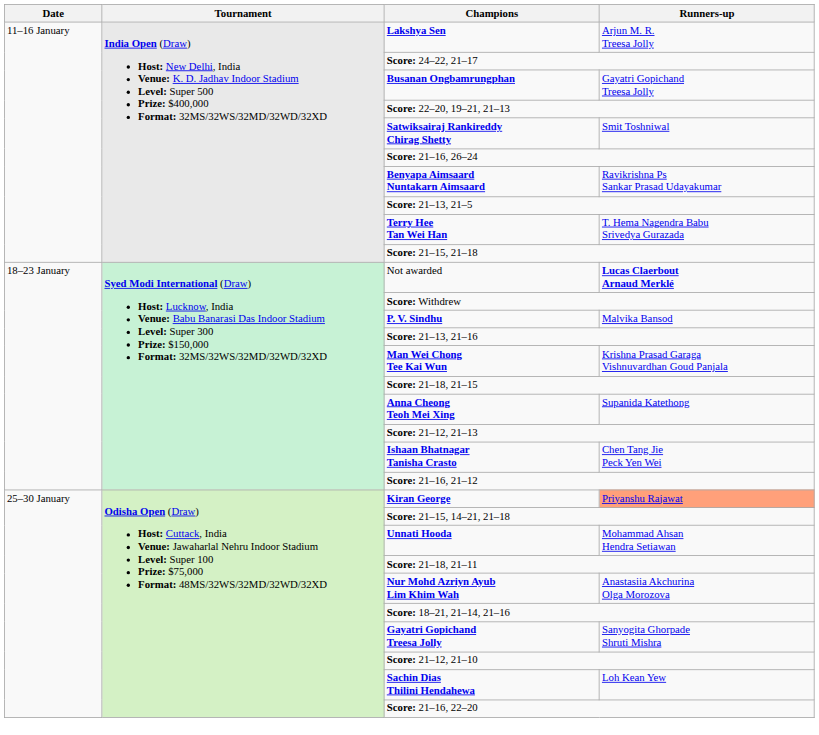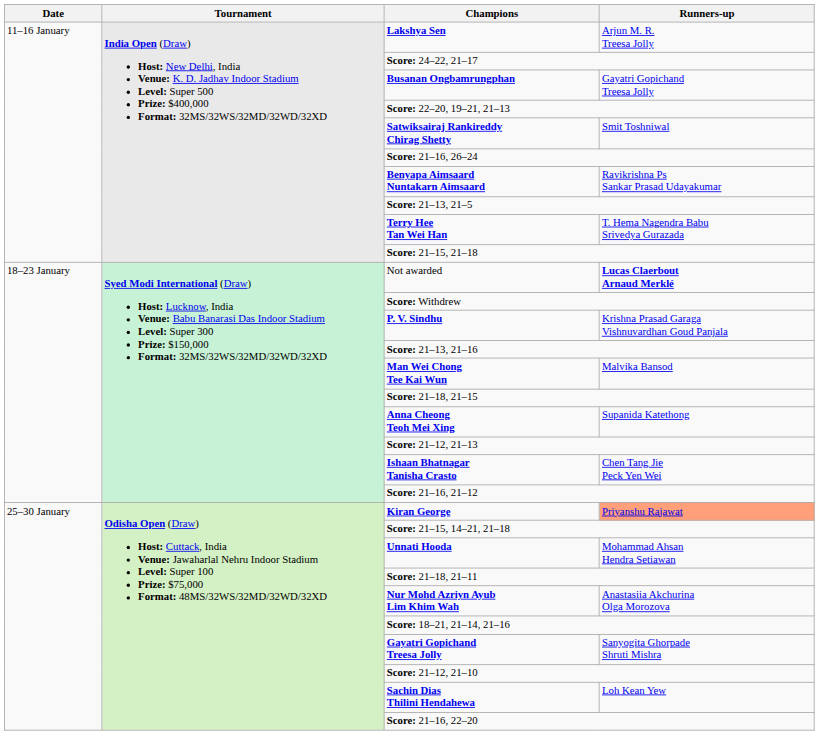 <table class="wikitable" style="font-size:80%">
 <tr>
 <th width="110">Date</th>
 <th width="330">Tournament</th>
 <th width="250">Champions</th>
 <th width="250">Runners-up</th>
 </tr>
 <tr valign=top>
 <td rowspan="10">11–16 January</td>
 <td bgcolor="#E9E9E9" rowspan="10"><br><strong><a href='#'>India Open</a></strong> (<a href='#'>Draw</a>)<ul><li><strong>Host:</strong> <a href='#'>New Delhi</a>, India</li><li><strong>Venue:</strong> <a href='#'>K. D. Jadhav Indoor Stadium</a></li><li><strong>Level:</strong> Super 500</li><li><strong>Prize:</strong> $400,000</li><li><strong>Format:</strong> 32MS/32WS/32MD/32WD/32XD</li></ul></td>
 <td><strong> <a href='#'>Lakshya Sen</a></strong></td>
 <td> <a href='#'>Arjun M. R.</a><br> <a href='#'>Treesa Jolly</a></td>
 </tr>
 <tr>
 <td colspan="2"><strong>Score:</strong> 24–22, 21–17</td>
 </tr>
 <tr valign="top">
 <td><strong> <a href='#'>Busanan Ongbamrungphan</a></strong></td>
 <td> <a href='#'>Gayatri Gopichand</a><br> <a href='#'>Treesa Jolly</a></td>
 </tr>
 <tr>
 <td colspan="2"><strong>Score:</strong> 22–20, 19–21, 21–13</td>
 </tr>
 <tr valign="top">
 <td><strong> <a href='#'>Satwiksairaj Rankireddy</a><br> <a href='#'>Chirag Shetty</a></strong></td>
 <td> <a href='#'>Smit Toshniwal</a></td>
 </tr>
 <tr>
 <td colspan="2"><strong>Score:</strong> 21–16, 26–24</td>
 </tr>
 <tr valign="top">
 <td><strong> <a href='#'>Benyapa Aimsaard</a><br> <a href='#'>Nuntakarn Aimsaard</a></strong></td>
 <td> <a href='#'>Ravikrishna Ps</a><br> <a href='#'>Sankar Prasad Udayakumar</a></td>
 </tr>
 <tr>
 <td colspan="2"><strong>Score:</strong> 21–13, 21–5</td>
 </tr>
 <tr valign="top">
 <td><strong> <a href='#'>Terry Hee</a><br> <a href='#'>Tan Wei Han</a></strong></td>
 <td> <a href='#'>T. Hema Nagendra Babu</a><br> <a href='#'>Srivedya Gurazada</a></td>
 </tr>
 <tr>
 <td colspan="2"><strong>Score:</strong> 21–15, 21–18</td>
 </tr>
 <tr valign="top">
 <td rowspan="10">18–23 January</td>
 <td bgcolor="#C7F2D5" rowspan="10"><br><strong><a href='#'>Syed Modi International</a></strong> (<a href='#'>Draw</a>)<ul><li><strong>Host:</strong> <a href='#'>Lucknow</a>, India</li><li><strong>Venue:</strong> <a href='#'>Babu Banarasi Das Indoor Stadium</a></li><li><strong>Level:</strong> Super 300</li><li><strong>Prize:</strong> $150,000</li><li><strong>Format:</strong> 32MS/32WS/32MD/32WD/32XD</li></ul></td>
 <td>Not awarded</td>
 <td><strong> <a href='#'>Lucas Claerbout</a><br> <a href='#'>Arnaud Merklé</a></strong></td>
 </tr>
 <tr>
 <td colspan="2"><strong>Score:</strong> Withdrew</td>
 </tr>
 <tr valign="top">
 <td><strong> <a href='#'>P. V. Sindhu</a></strong></td>
-<td> <a href='#'>Malvika Bansod</a></td>
+<td> <a href='#'>Krishna Prasad Garaga</a><br> <a href='#'>Vishnuvardhan Goud Panjala</a></td>
 </tr>
 <tr>
 <td colspan="2"><strong>Score:</strong> 21–13, 21–16</td>
 </tr>
 <tr valign="top">
 <td><strong> <a href='#'>Man Wei Chong</a><br> <a href='#'>Tee Kai Wun</a></strong></td>
-<td> <a href='#'>Krishna Prasad Garaga</a><br> <a href='#'>Vishnuvardhan Goud Panjala</a></td>
+<td> <a href='#'>Malvika Bansod</a></td>
 </tr>
 <tr>
 <td colspan="2"><strong>Score:</strong> 21–18, 21–15</td>
 </tr>
 <tr valign="top">
 <td><strong> <a href='#'>Anna Cheong</a><br> <a href='#'>Teoh Mei Xing</a></strong></td>
 <td> <a href='#'>Supanida Katethong</a></td>
 </tr>
 <tr>
 <td colspan="2"><strong>Score:</strong> 21–12, 21–13</td>
 </tr>
 <tr valign="top">
 <td><strong> <a href='#'>Ishaan Bhatnagar</a><br> <a href='#'>Tanisha Crasto</a></strong></td>
 <td> <a href='#'>Chen Tang Jie</a><br> <a href='#'>Peck Yen Wei</a></td>
 </tr>
 <tr>
 <td colspan="2"><strong>Score:</strong> 21–16, 21–12</td>
 </tr>
 <tr valign="top">
 <td rowspan="10">25–30 January</td>
 <td bgcolor="#D4F1C5" rowspan="10"><br><strong><a href='#'>Odisha Open</a></strong> (<a href='#'>Draw</a>)<ul><li><strong>Host:</strong> <a href='#'>Cuttack</a>, India</li><li><strong>Venue:</strong> Jawaharlal Nehru Indoor Stadium</li><li><strong>Level:</strong> Super 100</li><li><strong>Prize:</strong> $75,000</li><li><strong>Format:</strong> 48MS/32WS/32MD/32WD/32XD</li></ul></td>
 <td><strong> <a href='#'>Kiran George</a></strong></td>
 <td style="background: lightsalmon;"> <a href='#'>Priyanshu Rajawat</a></td>
 </tr>
 <tr>
 <td colspan="2"><strong>Score:</strong> 21–15, 14–21, 21–18</td>
 </tr>
 <tr valign="top">
 <td><strong> <a href='#'>Unnati Hooda</a></strong></td>
 <td> <a href='#'>Mohammad Ahsan</a><br> <a href='#'>Hendra Setiawan</a></td>
 </tr>
 <tr>
 <td colspan="2"><strong>Score:</strong> 21–18, 21–11</td>
 </tr>
 <tr valign="top">
 <td><strong> <a href='#'>Nur Mohd Azriyn Ayub</a><br> <a href='#'>Lim Khim Wah</a></strong></td>
 <td> <a href='#'>Anastasiia Akchurina</a><br> <a href='#'>Olga Morozova</a></td>
 </tr>
 <tr>
 <td colspan="2"><strong>Score:</strong> 18–21, 21–14, 21–16</td>
 </tr>
 <tr valign="top">
 <td><strong> <a href='#'>Gayatri Gopichand</a><br> <a href='#'>Treesa Jolly</a></strong></td>
 <td> <a href='#'>Sanyogita Ghorpade</a><br> <a href='#'>Shruti Mishra</a></td>
 </tr>
 <tr>
 <td colspan="2"><strong>Score:</strong> 21–12, 21–10</td>
 </tr>
 <tr valign="top">
 <td><strong> <a href='#'>Sachin Dias</a><br> <a href='#'>Thilini Hendahewa</a></strong></td>
 <td> <a href='#'>Loh Kean Yew</a></td>
 </tr>
 <tr>
 <td colspan="2"><strong>Score:</strong> 21–16, 22–20</td>
 </tr>
 </table>
